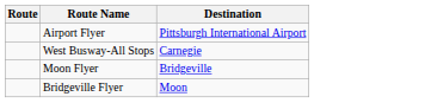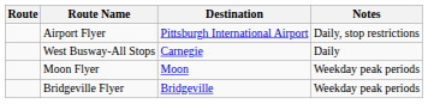 <table class="wikitable">
 <tr>
 <th>Route</th>
 <th>Route Name</th>
 <th>Destination</th>
+<th>Notes</th>
 </tr>
 <tr>
 <td></td>
 <td>Airport Flyer</td>
 <td><a href='#'>Pittsburgh International Airport</a></td>
+<td>Daily, stop restrictions</td>
 </tr>
 <tr>
 <td></td>
 <td>West Busway-All Stops</td>
 <td><a href='#'>Carnegie</a></td>
+<td>Daily</td>
 </tr>
 <tr>
 <td></td>
 <td>Moon Flyer</td>
-<td><a href='#'>Bridgeville</a></td>
+<td><a href='#'>Moon</a></td>
+<td>Weekday peak periods</td>
 </tr>
 <tr>
 <td></td>
 <td>Bridgeville Flyer</td>
-<td><a href='#'>Moon</a></td>
+<td><a href='#'>Bridgeville</a></td>
+<td>Weekday peak periods</td>
 </tr>
 </table>
